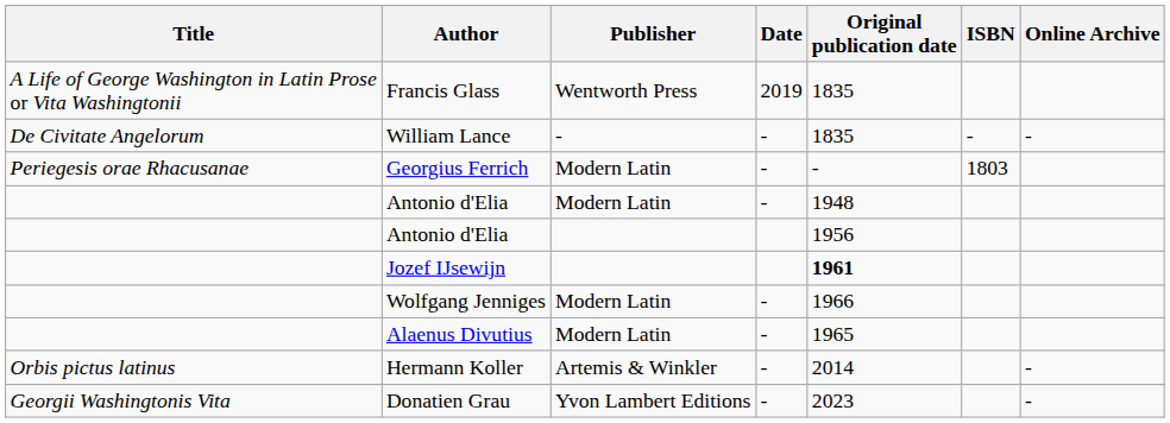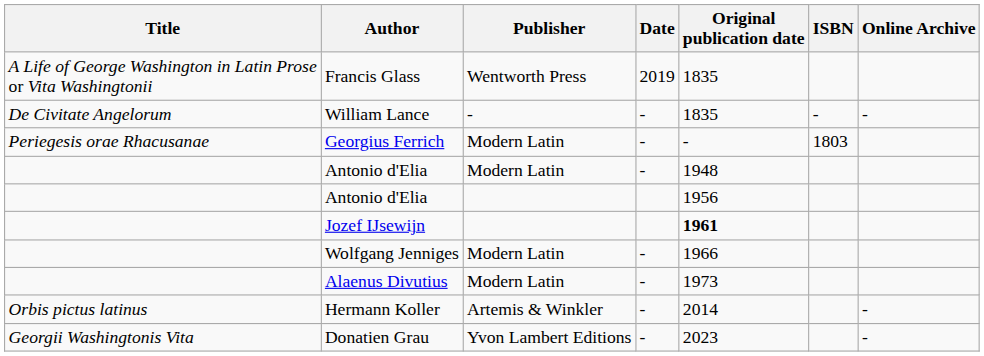 <table class="wikitable sortable" border="0">
 <tr>
 <th scope="col">Title</th>
 <th scope="col">Author</th>
 <th scope="col" class="unsortable">Publisher</th>
 <th scope="col">Date</th>
 <th scope="col">Original<br>publication date</th>
 <th scope="col">ISBN</th>
 <th scope="col">Online Archive</th>
 </tr>
 <tr>
 <td><em>A Life of George Washington in Latin Prose</em> <br> or <em>Vita Washingtonii</em></td>
 <td>Francis Glass</td>
 <td>Wentworth Press</td>
 <td>2019</td>
 <td>1835</td>
 <td></td>
 <td></td>
 </tr>
 <tr>
 <td><em>De Civitate Angelorum</em></td>
 <td>William Lance</td>
 <td>-</td>
 <td>-</td>
 <td>1835</td>
 <td>-</td>
 <td>-</td>
 </tr>
 <tr>
 <td><em>Periegesis orae Rhacusanae</em></td>
 <td><a href='#'>Georgius Ferrich</a></td>
 <td>Modern Latin</td>
 <td>-</td>
 <td>-</td>
 <td>1803</td>
 <td></td>
 </tr>
 <tr>
 <td></td>
 <td>Antonio d'Elia</td>
 <td>Modern Latin</td>
 <td>-</td>
 <td>1948</td>
 <td></td>
 <td></td>
 </tr>
 <tr>
 <td></td>
 <td>Antonio d'Elia</td>
 <td></td>
 <td></td>
 <td>1956</td>
 <td></td>
 <td></td>
 </tr>
 <tr>
 <td></td>
 <td><a href='#'>Jozef IJsewijn</a></td>
 <td></td>
 <td></td>
 <td><strong>1961</strong></td>
 <td></td>
 <td></td>
 </tr>
 <tr>
 <td></td>
 <td>Wolfgang Jenniges</td>
 <td>Modern Latin</td>
 <td>-</td>
 <td>1966</td>
 <td></td>
 <td></td>
 </tr>
 <tr>
 <td></td>
 <td><a href='#'>Alaenus Divutius</a></td>
 <td>Modern Latin</td>
 <td>-</td>
-<td>1965</td>
+<td>1973</td>
 <td></td>
 <td></td>
 </tr>
 <tr>
 <td><em>Orbis pictus latinus</em></td>
 <td>Hermann Koller</td>
 <td>Artemis & Winkler</td>
 <td>-</td>
 <td>2014</td>
 <td></td>
 <td>-</td>
 </tr>
 <tr>
 <td><em>Georgii Washingtonis Vita</em></td>
 <td>Donatien Grau</td>
 <td>Yvon Lambert Editions</td>
 <td>-</td>
 <td>2023</td>
 <td></td>
 <td>-</td>
 </tr>
 </table>
